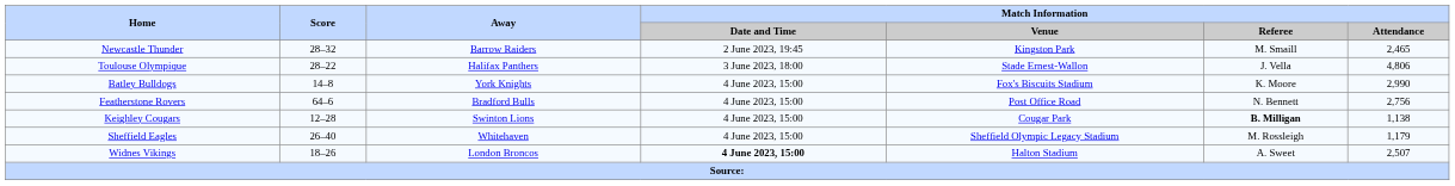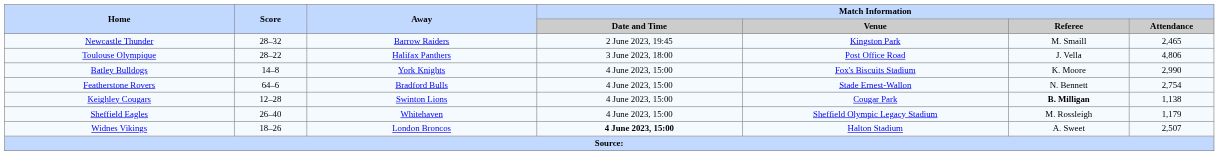 <table border=1 style="border-collapse:collapse; font-size:90%; text-align:center;" cellpadding=3 cellspacing=0 width=100%>
 <tr bgcolor=#C1D8FF>
 <th scope="col" rowspan=2 width=19%>Home</th>
 <th scope="col" rowspan=2 width=6%>Score</th>
 <th scope="col" rowspan=2 width=19%>Away</th>
 <th colspan=6>Match Information</th>
 </tr>
 <tr bgcolor=#CCCCCC>
 <th scope="col" width=17%>Date and Time</th>
 <th scope="col" width=22%>Venue</th>
 <th scope="col" width=10%>Referee</th>
 <th scope="col" width=7%>Attendance</th>
 </tr>
 <tr bgcolor=#F5FAFF>
 <td> <a href='#'>Newcastle Thunder</a></td>
 <td>28–32</td>
 <td> <a href='#'>Barrow Raiders</a></td>
 <td>2 June 2023, 19:45</td>
 <td><a href='#'>Kingston Park</a></td>
 <td>M. Smaill</td>
 <td>2,465</td>
 </tr>
 <tr bgcolor=#F5FAFF>
 <td> <a href='#'>Toulouse Olympique</a></td>
 <td>28–22</td>
 <td> <a href='#'>Halifax Panthers</a></td>
 <td>3 June 2023, 18:00</td>
-<td><a href='#'>Stade Ernest-Wallon</a></td>
+<td><a href='#'>Post Office Road</a></td>
 <td>J. Vella</td>
 <td>4,806</td>
 </tr>
 <tr bgcolor=#F5FAFF>
 <td> <a href='#'>Batley Bulldogs</a></td>
 <td>14–8</td>
 <td> <a href='#'>York Knights</a></td>
 <td>4 June 2023, 15:00</td>
 <td><a href='#'>Fox's Biscuits Stadium</a></td>
 <td>K. Moore</td>
 <td>2,990</td>
 </tr>
 <tr bgcolor=#F5FAFF>
 <td> <a href='#'>Featherstone Rovers</a></td>
 <td>64–6</td>
 <td> <a href='#'>Bradford Bulls</a></td>
 <td>4 June 2023, 15:00</td>
-<td><a href='#'>Post Office Road</a></td>
+<td><a href='#'>Stade Ernest-Wallon</a></td>
 <td>N. Bennett</td>
-<td>2,756</td>
+<td>2,754</td>
 </tr>
 <tr bgcolor=#F5FAFF>
 <td> <a href='#'>Keighley Cougars</a></td>
 <td>12–28</td>
 <td> <a href='#'>Swinton Lions</a></td>
 <td>4 June 2023, 15:00</td>
 <td><a href='#'>Cougar Park</a></td>
 <td><strong>B. Milligan</strong></td>
 <td>1,138</td>
 </tr>
 <tr bgcolor=#F5FAFF>
 <td> <a href='#'>Sheffield Eagles</a></td>
 <td>26–40</td>
 <td> <a href='#'>Whitehaven</a></td>
 <td>4 June 2023, 15:00</td>
 <td><a href='#'>Sheffield Olympic Legacy Stadium</a></td>
 <td>M. Rossleigh</td>
 <td>1,179</td>
 </tr>
 <tr bgcolor=#F5FAFF>
 <td> <a href='#'>Widnes Vikings</a></td>
 <td>18–26</td>
 <td> <a href='#'>London Broncos</a></td>
 <td><strong>4 June 2023, 15:00</strong></td>
 <td><a href='#'>Halton Stadium</a></td>
 <td>A. Sweet</td>
 <td>2,507</td>
 </tr>
 <tr style="background:#c1d8ff;">
 <th colspan=7>Source:</th>
 </tr>
 </table>
